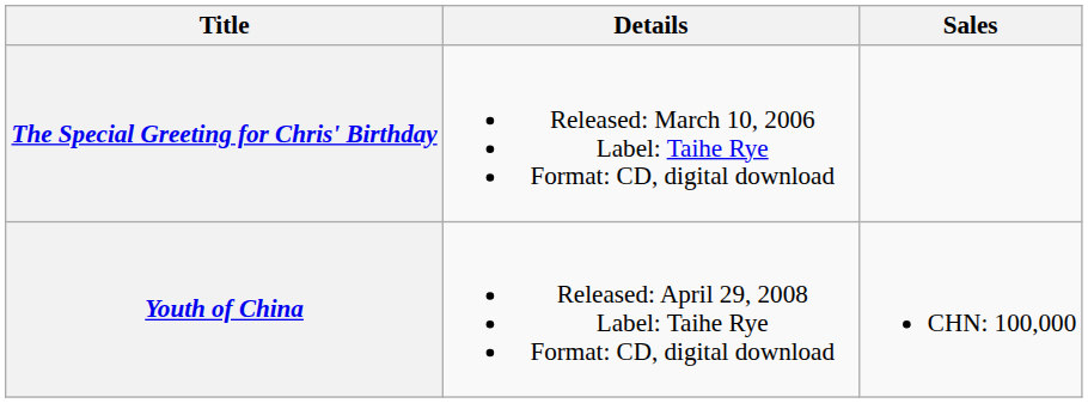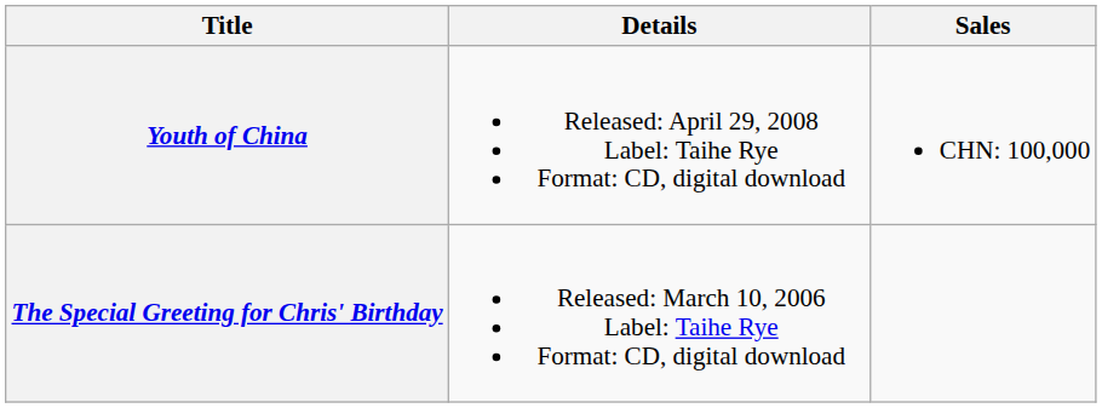 <table class="wikitable plainrowheaders" style="text-align:center;">
 <tr>
 <th scope="col">Title</th>
 <th scope="col" style="width:16em;">Details</th>
 <th>Sales</th>
 </tr>
 <tr>
+<th scope="row"><em><a href='#'>Youth of China</a></em></th>
+<td><br><ul><li>Released: April 29, 2008</li><li>Label: Taihe Rye</li><li>Format: CD, digital download</li></ul></td>
+<td><br><ul><li>CHN: 100,000</li></ul></td>
+</tr>
+<tr>
 <th scope="row"><em><a href='#'>The Special Greeting for Chris' Birthday</a></em></th>
 <td><br><ul><li>Released: March 10, 2006</li><li>Label: <a href='#'>Taihe Rye</a></li><li>Format: CD, digital download</li></ul></td>
 <td></td>
 </tr>
-<tr>
-<th scope="row"><em><a href='#'>Youth of China</a></em></th>
-<td><br><ul><li>Released: April 29, 2008</li><li>Label: Taihe Rye</li><li>Format: CD, digital download</li></ul></td>
-<td><br><ul><li>CHN: 100,000</li></ul></td>
-</tr>
 </table>
